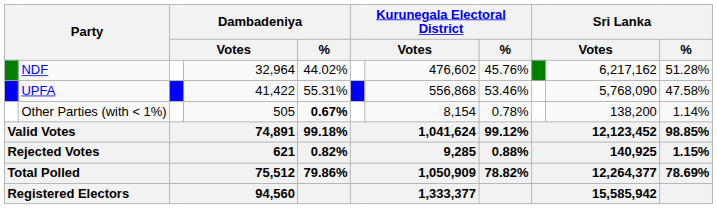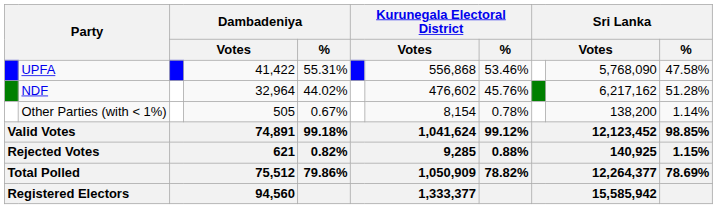 <table class="wikitable">
 <tr>
 <th colspan="2" width="144px"rowspan="2">Party</th>
 <th colspan="3" width="216px">Dambadeniya</th>
 <th colspan="3" width="216px"><a href='#'>Kurunegala Electoral District</a></th>
 <th colspan="3" width="216px">Sri Lanka</th>
 </tr>
 <tr>
 <th colspan="2" width="144px">Votes</th>
 <th>%</th>
 <th colspan="2" width="144px">Votes</th>
 <th>%</th>
 <th colspan="2" width="144px">Votes</th>
 <th>%</th>
 </tr>
 <tr>
+<td style="background-color:blue;" width="10px"></td>
+<td style="text-align:left;"><a href='#'>UPFA</a></td>
+<td style="background-color:blue;" width="10px"></td>
+<td style="text-align:right;">41,422</td>
+<td style="text-align:right;">55.31%</td>
+<td style="background-color:blue;" width="10px"></td>
+<td style="text-align:right;">556,868</td>
+<td style="text-align:right;">53.46%</td>
+<td style="background-color:white;" width="10px"></td>
+<td style="text-align:right;">5,768,090</td>
+<td style="text-align:right;">47.58%</td>
+</tr>
+<tr>
 <td style="background-color:green;" width="10px"></td>
 <td style="text-align:left;"><a href='#'>NDF</a></td>
 <td style="background-color:white;" width="10px"></td>
 <td style="text-align:right;">32,964</td>
 <td style="text-align:right;">44.02%</td>
 <td style="background-color:white;" width="10px"></td>
 <td style="text-align:right;">476,602</td>
 <td style="text-align:right;">45.76%</td>
 <td style="background-color:green;" width="10px"></td>
 <td style="text-align:right;">6,217,162</td>
 <td style="text-align:right;">51.28%</td>
 </tr>
 <tr>
-<td style="background-color:blue;" width="10px"></td>
-<td style="text-align:left;"><a href='#'>UPFA</a></td>
-<td style="background-color:blue;" width="10px"></td>
-<td style="text-align:right;">41,422</td>
-<td style="text-align:right;">55.31%</td>
-<td style="background-color:blue;" width="10px"></td>
-<td style="text-align:right;">556,868</td>
-<td style="text-align:right;">53.46%</td>
-<td style="background-color:white;" width="10px"></td>
-<td style="text-align:right;">5,768,090</td>
-<td style="text-align:right;">47.58%</td>
-</tr>
-<tr>
 <td style="background-color:white;" width="10px"></td>
 <td style="text-align:left;">Other Parties (with < 1%)</td>
 <td style="background-color:white;" width="10px"></td>
 <td style="text-align:right;">505</td>
-<td style="text-align:right;"><strong>0.67%</strong></td>
+<td style="text-align:right;">0.67%</td>
 <td style="background-color:white;" width="10px"></td>
 <td style="text-align:right;">8,154</td>
 <td style="text-align:right;">0.78%</td>
 <td style="background-color:white;" width="10px"></td>
 <td style="text-align:right;">138,200</td>
 <td style="text-align:right;">1.14%</td>
 </tr>
 <tr>
 <th colspan="2" width="144px"style="text-align:left;">Valid Votes</th>
 <th style="text-align:right;"colspan="2" width="144px">74,891</th>
 <th style="text-align:right;">99.18%</th>
 <th style="text-align:right;"colspan="2" width="144px">1,041,624</th>
 <th style="text-align:right;">99.12%</th>
 <th style="text-align:right;"colspan="2" width="144px">12,123,452</th>
 <th style="text-align:right;">98.85%</th>
 </tr>
 <tr>
 <th colspan="2" width="144px"style="text-align:left;">Rejected Votes</th>
 <th style="text-align:right;"colspan="2" width="144px">621</th>
 <th style="text-align:right;">0.82%</th>
 <th style="text-align:right;"colspan="2" width="144px">9,285</th>
 <th style="text-align:right;">0.88%</th>
 <th style="text-align:right;"colspan="2" width="144px">140,925</th>
 <th style="text-align:right;">1.15%</th>
 </tr>
 <tr>
 <th colspan="2" width="144px"style="text-align:left;">Total Polled</th>
 <th style="text-align:right;"colspan="2" width="144px">75,512</th>
 <th style="text-align:right;">79.86%</th>
 <th style="text-align:right;"colspan="2" width="144px">1,050,909</th>
 <th style="text-align:right;">78.82%</th>
 <th style="text-align:right;"colspan="2" width="144px">12,264,377</th>
 <th style="text-align:right;">78.69%</th>
 </tr>
 <tr>
 <th colspan="2" width="144px"style="text-align:left;">Registered Electors</th>
 <th style="text-align:right;"colspan="2" width="144px">94,560</th>
 <th></th>
 <th style="text-align:right;"colspan="2" width="144px">1,333,377</th>
 <th></th>
 <th style="text-align:right;"colspan="2" width="144px">15,585,942</th>
 <th></th>
 </tr>
 </table>
